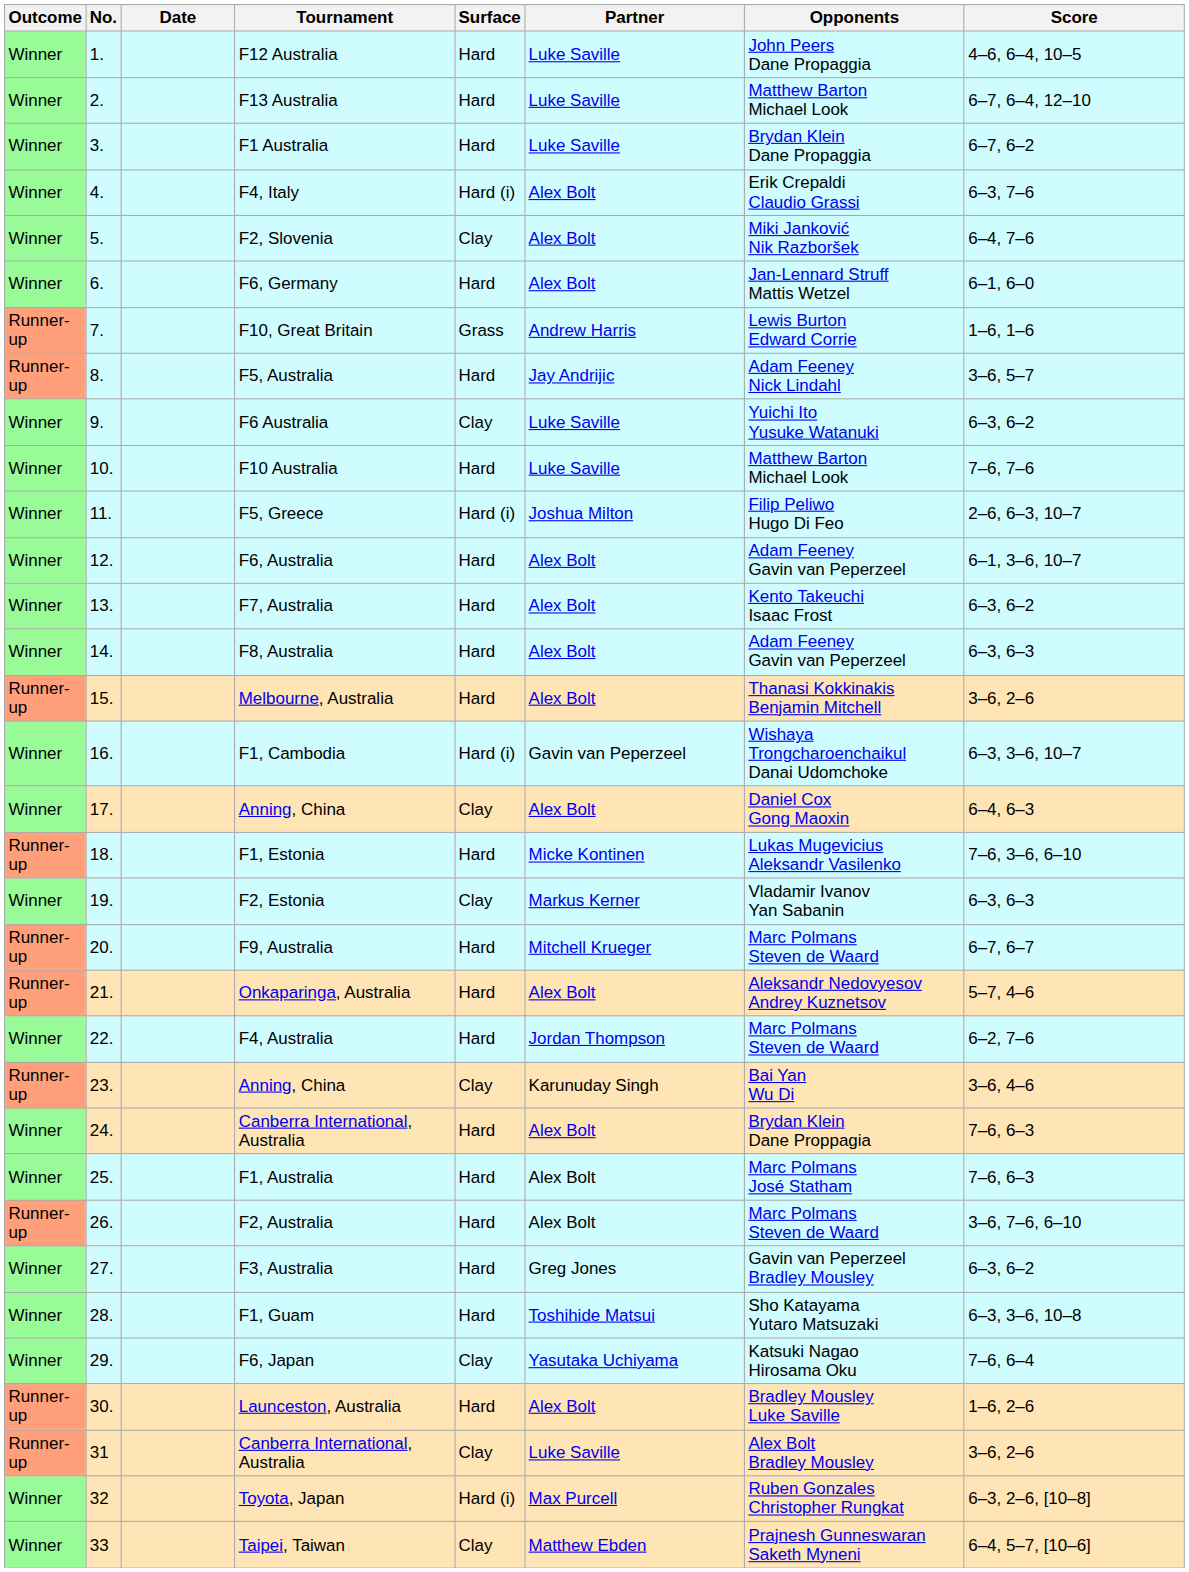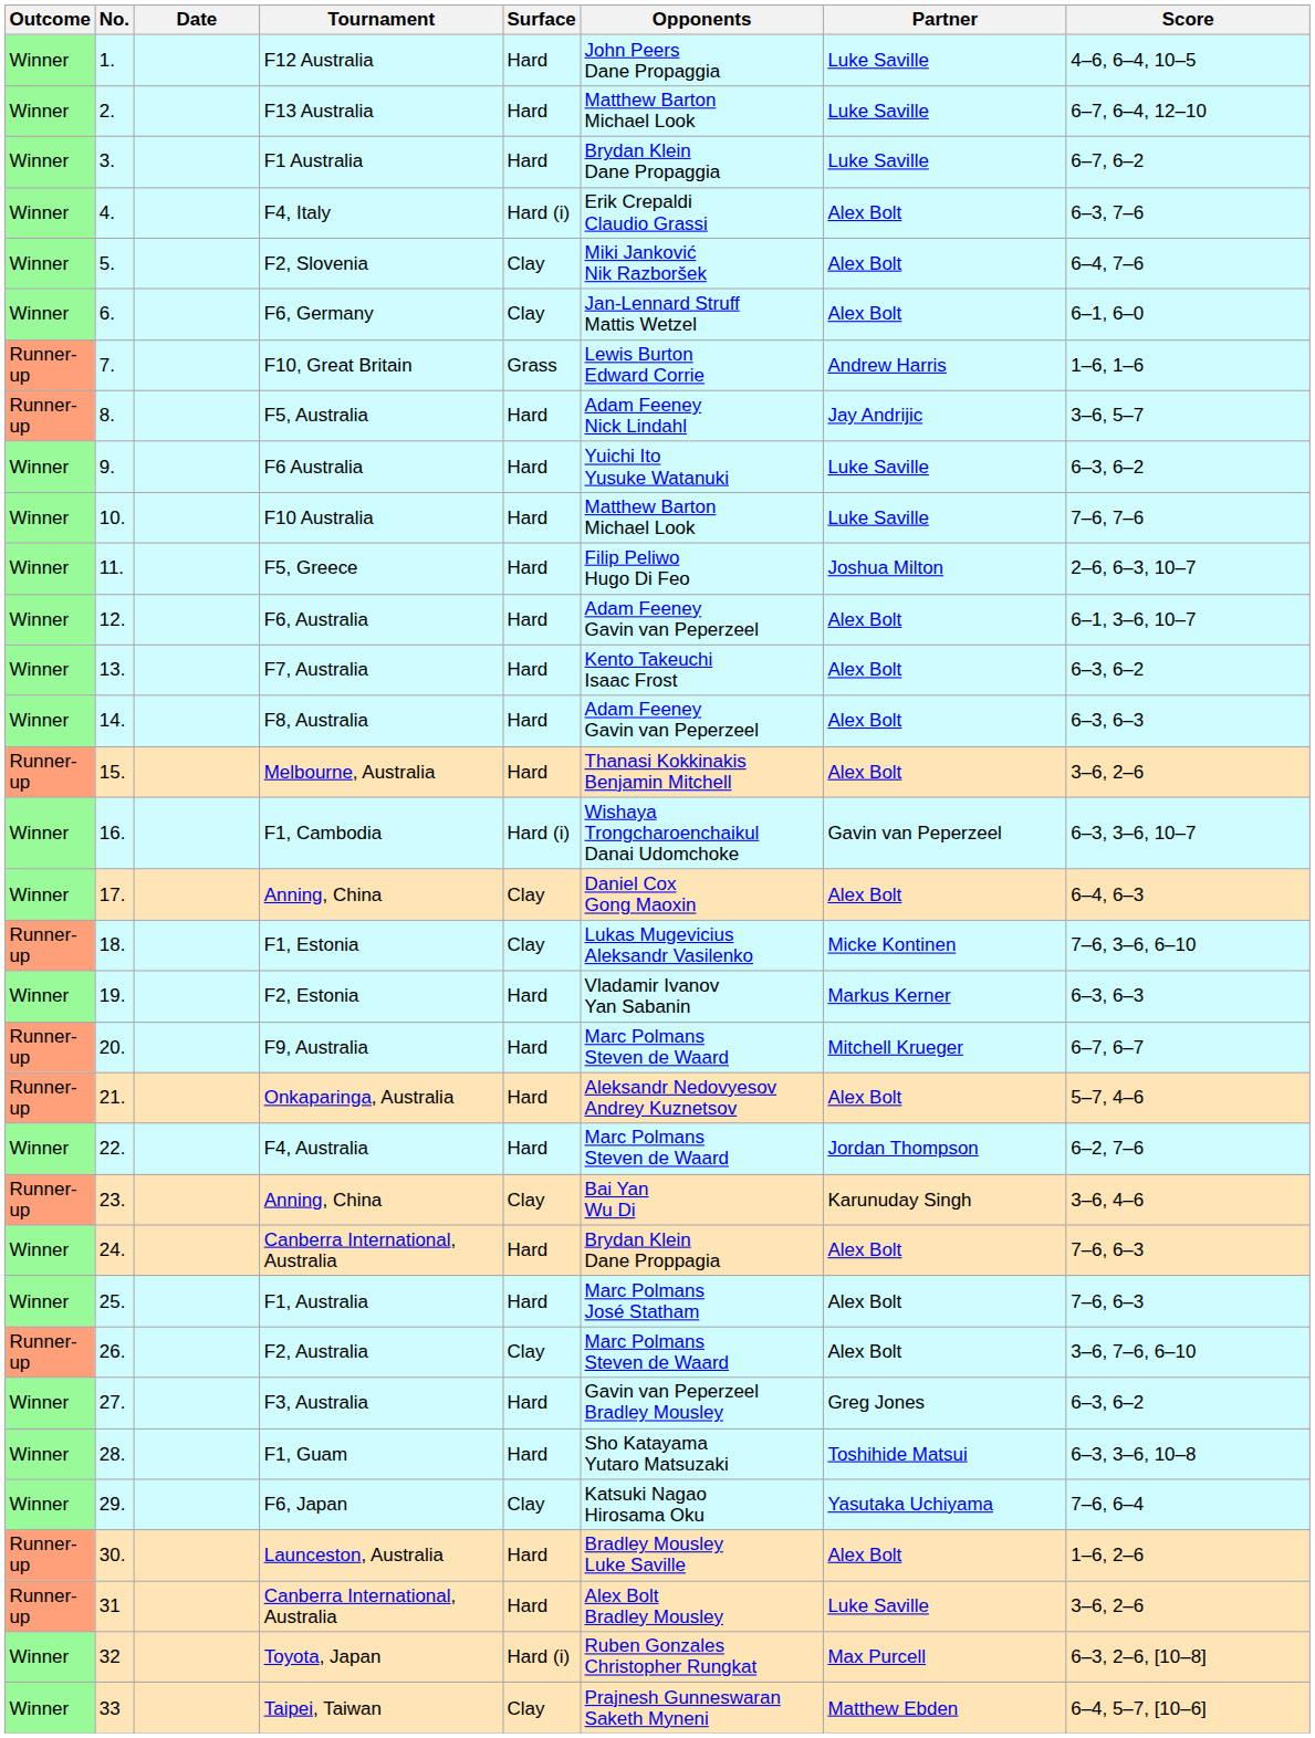 <table class="sortable wikitable">
 <tr>
 <th width=5>Outcome</th>
 <th width=5>No.</th>
 <th width=100>Date</th>
 <th width=200>Tournament</th>
 <th>Surface</th>
+<th width=200>Opponents</th>
 <th width=200>Partner</th>
-<th width=200>Opponents</th>
 <th width=200>Score</th>
 </tr>
 <tr style="background:#cffcff;">
 <td bgcolor=98fb98>Winner</td>
 <td>1.</td>
 <td></td>
 <td>F12 Australia</td>
 <td>Hard</td>
+<td> <a href='#'>John Peers</a><br> Dane Propaggia</td>
 <td> <a href='#'>Luke Saville</a></td>
-<td> <a href='#'>John Peers</a><br> Dane Propaggia</td>
 <td>4–6, 6–4, 10–5</td>
 </tr>
 <tr style="background:#cffcff;">
 <td bgcolor=98fb98>Winner</td>
 <td>2.</td>
 <td></td>
 <td>F13 Australia</td>
 <td>Hard</td>
+<td> <a href='#'>Matthew Barton</a><br> Michael Look</td>
 <td> <a href='#'>Luke Saville</a></td>
-<td> <a href='#'>Matthew Barton</a><br> Michael Look</td>
 <td>6–7, 6–4, 12–10</td>
 </tr>
 <tr style="background:#cffcff;">
 <td bgcolor=98fb98>Winner</td>
 <td>3.</td>
 <td></td>
 <td>F1 Australia</td>
 <td>Hard</td>
+<td> <a href='#'>Brydan Klein</a><br> Dane Propaggia</td>
 <td> <a href='#'>Luke Saville</a></td>
-<td> <a href='#'>Brydan Klein</a><br> Dane Propaggia</td>
 <td>6–7, 6–2</td>
 </tr>
 <tr style="background:#cffcff;">
 <td bgcolor=98fb98>Winner</td>
 <td>4.</td>
 <td></td>
 <td>F4, Italy</td>
 <td>Hard (i)</td>
+<td> Erik Crepaldi<br> <a href='#'>Claudio Grassi</a></td>
 <td> <a href='#'>Alex Bolt</a></td>
-<td> Erik Crepaldi<br> <a href='#'>Claudio Grassi</a></td>
 <td>6–3, 7–6</td>
 </tr>
 <tr style="background:#cffcff;">
 <td bgcolor=98fb98>Winner</td>
 <td>5.</td>
 <td></td>
 <td>F2, Slovenia</td>
 <td>Clay</td>
+<td> <a href='#'>Miki Janković</a><br> <a href='#'>Nik Razboršek</a></td>
 <td> <a href='#'>Alex Bolt</a></td>
-<td> <a href='#'>Miki Janković</a><br> <a href='#'>Nik Razboršek</a></td>
 <td>6–4, 7–6</td>
 </tr>
 <tr style="background:#cffcff;">
 <td bgcolor=98fb98>Winner</td>
 <td>6.</td>
 <td></td>
 <td>F6, Germany</td>
-<td>Hard</td>
+<td>Clay</td>
+<td> <a href='#'>Jan-Lennard Struff</a><br> Mattis Wetzel</td>
 <td> <a href='#'>Alex Bolt</a></td>
-<td> <a href='#'>Jan-Lennard Struff</a><br> Mattis Wetzel</td>
 <td>6–1, 6–0</td>
 </tr>
 <tr style="background:#cffcff;">
 <td bgcolor=FFA07A>Runner-up</td>
 <td>7.</td>
 <td></td>
 <td>F10, Great Britain</td>
 <td>Grass</td>
+<td> <a href='#'>Lewis Burton</a><br> <a href='#'>Edward Corrie</a></td>
 <td> <a href='#'>Andrew Harris</a></td>
-<td> <a href='#'>Lewis Burton</a><br> <a href='#'>Edward Corrie</a></td>
 <td>1–6, 1–6</td>
 </tr>
 <tr style="background:#cffcff;">
 <td bgcolor=FFA07A>Runner-up</td>
 <td>8.</td>
 <td></td>
 <td>F5, Australia</td>
 <td>Hard</td>
+<td> <a href='#'>Adam Feeney</a><br> <a href='#'>Nick Lindahl</a></td>
 <td> <a href='#'>Jay Andrijic</a></td>
-<td> <a href='#'>Adam Feeney</a><br> <a href='#'>Nick Lindahl</a></td>
 <td>3–6, 5–7</td>
 </tr>
 <tr style="background:#cffcff;">
 <td bgcolor=98fb98>Winner</td>
 <td>9.</td>
 <td></td>
 <td>F6 Australia</td>
-<td>Clay</td>
+<td>Hard</td>
+<td> <a href='#'>Yuichi Ito</a><br> <a href='#'>Yusuke Watanuki</a></td>
 <td> <a href='#'>Luke Saville</a></td>
-<td> <a href='#'>Yuichi Ito</a><br> <a href='#'>Yusuke Watanuki</a></td>
 <td>6–3, 6–2</td>
 </tr>
 <tr style="background:#cffcff;">
 <td bgcolor=98fb98>Winner</td>
 <td>10.</td>
 <td></td>
 <td>F10 Australia</td>
 <td>Hard</td>
+<td> <a href='#'>Matthew Barton</a><br> Michael Look</td>
 <td> <a href='#'>Luke Saville</a></td>
-<td> <a href='#'>Matthew Barton</a><br> Michael Look</td>
 <td>7–6, 7–6</td>
 </tr>
 <tr style="background:#cffcff;">
 <td bgcolor=98fb98>Winner</td>
 <td>11.</td>
 <td></td>
 <td>F5, Greece</td>
-<td>Hard (i)</td>
+<td>Hard</td>
+<td> <a href='#'>Filip Peliwo</a><br> Hugo Di Feo</td>
 <td> <a href='#'>Joshua Milton</a></td>
-<td> <a href='#'>Filip Peliwo</a><br> Hugo Di Feo</td>
 <td>2–6, 6–3, 10–7</td>
 </tr>
 <tr style="background:#cffcff;">
 <td bgcolor=98fb98>Winner</td>
 <td>12.</td>
 <td></td>
 <td>F6, Australia</td>
 <td>Hard</td>
+<td> <a href='#'>Adam Feeney</a><br> Gavin van Peperzeel</td>
 <td> <a href='#'>Alex Bolt</a></td>
-<td> <a href='#'>Adam Feeney</a><br> Gavin van Peperzeel</td>
 <td>6–1, 3–6, 10–7</td>
 </tr>
 <tr style="background:#cffcff;">
 <td bgcolor=98fb98>Winner</td>
 <td>13.</td>
 <td></td>
 <td>F7, Australia</td>
 <td>Hard</td>
+<td> <a href='#'>Kento Takeuchi</a><br> Isaac Frost</td>
 <td> <a href='#'>Alex Bolt</a></td>
-<td> <a href='#'>Kento Takeuchi</a><br> Isaac Frost</td>
 <td>6–3, 6–2</td>
 </tr>
 <tr style="background:#cffcff;">
 <td bgcolor=98fb98>Winner</td>
 <td>14.</td>
 <td></td>
 <td>F8, Australia</td>
 <td>Hard</td>
+<td> <a href='#'>Adam Feeney</a><br> Gavin van Peperzeel</td>
 <td> <a href='#'>Alex Bolt</a></td>
-<td> <a href='#'>Adam Feeney</a><br> Gavin van Peperzeel</td>
 <td>6–3, 6–3</td>
 </tr>
 <tr style="background:moccasin;">
 <td bgcolor=FFA07A>Runner-up</td>
 <td>15.</td>
 <td></td>
 <td><a href='#'>Melbourne</a>, Australia</td>
 <td>Hard</td>
+<td> <a href='#'>Thanasi Kokkinakis</a><br> <a href='#'>Benjamin Mitchell</a></td>
 <td> <a href='#'>Alex Bolt</a></td>
-<td> <a href='#'>Thanasi Kokkinakis</a><br> <a href='#'>Benjamin Mitchell</a></td>
 <td>3–6, 2–6</td>
 </tr>
 <tr style="background:#cffcff;">
 <td bgcolor=98fb98>Winner</td>
 <td>16.</td>
 <td></td>
 <td>F1, Cambodia</td>
 <td>Hard (i)</td>
+<td> <a href='#'>Wishaya Trongcharoenchaikul</a><br> Danai Udomchoke</td>
 <td> Gavin van Peperzeel</td>
-<td> <a href='#'>Wishaya Trongcharoenchaikul</a><br> Danai Udomchoke</td>
 <td>6–3, 3–6, 10–7</td>
 </tr>
 <tr style="background:moccasin;">
 <td bgcolor=98fb98>Winner</td>
 <td>17.</td>
 <td></td>
 <td><a href='#'>Anning</a>, China</td>
 <td>Clay</td>
+<td> <a href='#'>Daniel Cox</a><br> <a href='#'>Gong Maoxin</a></td>
 <td> <a href='#'>Alex Bolt</a></td>
-<td> <a href='#'>Daniel Cox</a><br> <a href='#'>Gong Maoxin</a></td>
 <td>6–4, 6–3</td>
 </tr>
 <tr style="background:#cffcff;">
 <td bgcolor=FFA07A>Runner-up</td>
 <td>18.</td>
 <td></td>
 <td>F1, Estonia</td>
-<td>Hard</td>
+<td>Clay</td>
+<td> <a href='#'>Lukas Mugevicius</a><br> <a href='#'>Aleksandr Vasilenko</a></td>
 <td> <a href='#'>Micke Kontinen</a></td>
-<td> <a href='#'>Lukas Mugevicius</a><br> <a href='#'>Aleksandr Vasilenko</a></td>
 <td>7–6, 3–6, 6–10</td>
 </tr>
 <tr style="background:#cffcff;">
 <td bgcolor=98fb98>Winner</td>
 <td>19.</td>
 <td></td>
 <td>F2, Estonia</td>
-<td>Clay</td>
+<td>Hard</td>
+<td> Vladamir Ivanov<br> Yan Sabanin</td>
 <td> <a href='#'>Markus Kerner</a></td>
-<td> Vladamir Ivanov<br> Yan Sabanin</td>
 <td>6–3, 6–3</td>
 </tr>
 <tr style="background:#cffcff;">
 <td bgcolor=FFA07A>Runner-up</td>
 <td>20.</td>
 <td></td>
 <td>F9, Australia</td>
 <td>Hard</td>
+<td> <a href='#'>Marc Polmans</a> <br> <a href='#'>Steven de Waard</a></td>
 <td> <a href='#'>Mitchell Krueger</a></td>
-<td> <a href='#'>Marc Polmans</a> <br> <a href='#'>Steven de Waard</a></td>
 <td>6–7, 6–7</td>
 </tr>
 <tr style="background:moccasin;">
 <td bgcolor=FFA07A>Runner-up</td>
 <td>21.</td>
 <td></td>
 <td><a href='#'>Onkaparinga</a>, Australia</td>
 <td>Hard</td>
+<td> <a href='#'>Aleksandr Nedovyesov</a><br> <a href='#'>Andrey Kuznetsov</a></td>
 <td> <a href='#'>Alex Bolt</a></td>
-<td> <a href='#'>Aleksandr Nedovyesov</a><br> <a href='#'>Andrey Kuznetsov</a></td>
 <td>5–7, 4–6</td>
 </tr>
 <tr style="background:#cffcff;">
 <td bgcolor=98fb98>Winner</td>
 <td>22.</td>
 <td></td>
 <td>F4, Australia</td>
 <td>Hard</td>
+<td> <a href='#'>Marc Polmans</a><br> <a href='#'>Steven de Waard</a></td>
 <td> <a href='#'>Jordan Thompson</a></td>
-<td> <a href='#'>Marc Polmans</a><br> <a href='#'>Steven de Waard</a></td>
 <td>6–2, 7–6</td>
 </tr>
 <tr style="background:moccasin;">
 <td bgcolor=FFA07A>Runner-up</td>
 <td>23.</td>
 <td></td>
 <td><a href='#'>Anning</a>, China</td>
 <td>Clay</td>
+<td> <a href='#'>Bai Yan</a><br> <a href='#'>Wu Di</a></td>
 <td> Karunuday Singh</td>
-<td> <a href='#'>Bai Yan</a><br> <a href='#'>Wu Di</a></td>
 <td>3–6, 4–6</td>
 </tr>
 <tr style="background:moccasin;">
 <td bgcolor=98fb98>Winner</td>
 <td>24.</td>
 <td></td>
 <td><a href='#'>Canberra International</a>, Australia</td>
 <td>Hard</td>
+<td> <a href='#'>Brydan Klein</a><br> Dane Proppagia</td>
 <td> <a href='#'>Alex Bolt</a></td>
-<td> <a href='#'>Brydan Klein</a><br> Dane Proppagia</td>
 <td>7–6, 6–3</td>
 </tr>
 <tr style="background:#cffcff;">
 <td bgcolor=98fb98>Winner</td>
 <td>25.</td>
 <td></td>
 <td>F1, Australia</td>
 <td>Hard</td>
+<td> <a href='#'>Marc Polmans</a><br> <a href='#'>José Statham</a></td>
 <td> Alex Bolt</td>
-<td> <a href='#'>Marc Polmans</a><br> <a href='#'>José Statham</a></td>
 <td>7–6, 6–3</td>
 </tr>
 <tr style="background:#cffcff;">
 <td bgcolor=FFA07A>Runner-up</td>
 <td>26.</td>
 <td></td>
 <td>F2, Australia</td>
-<td>Hard</td>
+<td>Clay</td>
+<td> <a href='#'>Marc Polmans</a><br> <a href='#'>Steven de Waard</a></td>
 <td> Alex Bolt</td>
-<td> <a href='#'>Marc Polmans</a><br> <a href='#'>Steven de Waard</a></td>
 <td>3–6, 7–6, 6–10</td>
 </tr>
 <tr style="background:#cffcff;">
 <td bgcolor=98fb98>Winner</td>
 <td>27.</td>
 <td></td>
 <td>F3, Australia</td>
 <td>Hard</td>
+<td> Gavin van Peperzeel <br> <a href='#'>Bradley Mousley</a></td>
 <td> Greg Jones</td>
-<td> Gavin van Peperzeel <br> <a href='#'>Bradley Mousley</a></td>
 <td>6–3, 6–2</td>
 </tr>
 <tr style="background:#cffcff;">
 <td bgcolor=98fb98>Winner</td>
 <td>28.</td>
 <td></td>
 <td>F1, Guam</td>
 <td>Hard</td>
+<td> Sho Katayama <br> Yutaro Matsuzaki</td>
 <td> <a href='#'>Toshihide Matsui</a></td>
-<td> Sho Katayama <br> Yutaro Matsuzaki</td>
 <td>6–3, 3–6, 10–8</td>
 </tr>
 <tr style="background:#cffcff;">
 <td bgcolor=98fb98>Winner</td>
 <td>29.</td>
 <td></td>
 <td>F6, Japan</td>
 <td>Clay</td>
+<td> Katsuki Nagao <br> Hirosama Oku</td>
 <td> <a href='#'>Yasutaka Uchiyama</a></td>
-<td> Katsuki Nagao <br> Hirosama Oku</td>
 <td>7–6, 6–4</td>
 </tr>
 <tr style="background:moccasin;">
 <td bgcolor=FFA07A>Runner-up</td>
 <td>30.</td>
 <td></td>
 <td><a href='#'>Launceston</a>, Australia</td>
 <td>Hard</td>
+<td> <a href='#'>Bradley Mousley</a><br> <a href='#'>Luke Saville</a></td>
 <td> <a href='#'>Alex Bolt</a></td>
-<td> <a href='#'>Bradley Mousley</a><br> <a href='#'>Luke Saville</a></td>
 <td>1–6, 2–6</td>
 </tr>
 <tr style="background:moccasin;">
 <td bgcolor=FFA07A>Runner-up</td>
 <td>31</td>
 <td></td>
 <td><a href='#'>Canberra International</a>, Australia</td>
-<td>Clay</td>
+<td>Hard</td>
+<td> <a href='#'>Alex Bolt</a><br> <a href='#'>Bradley Mousley</a></td>
 <td> <a href='#'>Luke Saville</a></td>
-<td> <a href='#'>Alex Bolt</a><br> <a href='#'>Bradley Mousley</a></td>
 <td>3–6, 2–6</td>
 </tr>
 <tr style="background:moccasin;">
 <td bgcolor=98fb98>Winner</td>
 <td>32</td>
 <td></td>
 <td><a href='#'>Toyota</a>, Japan</td>
 <td>Hard (i)</td>
+<td> <a href='#'>Ruben Gonzales</a> <br>  <a href='#'>Christopher Rungkat</a></td>
 <td> <a href='#'>Max Purcell</a></td>
-<td> <a href='#'>Ruben Gonzales</a> <br>  <a href='#'>Christopher Rungkat</a></td>
 <td>6–3, 2–6, [10–8]</td>
 </tr>
 <tr style="background:moccasin;">
 <td bgcolor=98fb98>Winner</td>
 <td>33</td>
 <td></td>
 <td><a href='#'>Taipei</a>, Taiwan</td>
 <td>Clay</td>
+<td> <a href='#'>Prajnesh Gunneswaran</a><br> <a href='#'>Saketh Myneni</a></td>
 <td> <a href='#'>Matthew Ebden</a></td>
-<td> <a href='#'>Prajnesh Gunneswaran</a><br> <a href='#'>Saketh Myneni</a></td>
 <td>6–4, 5–7, [10–6]</td>
 </tr>
 </table>
